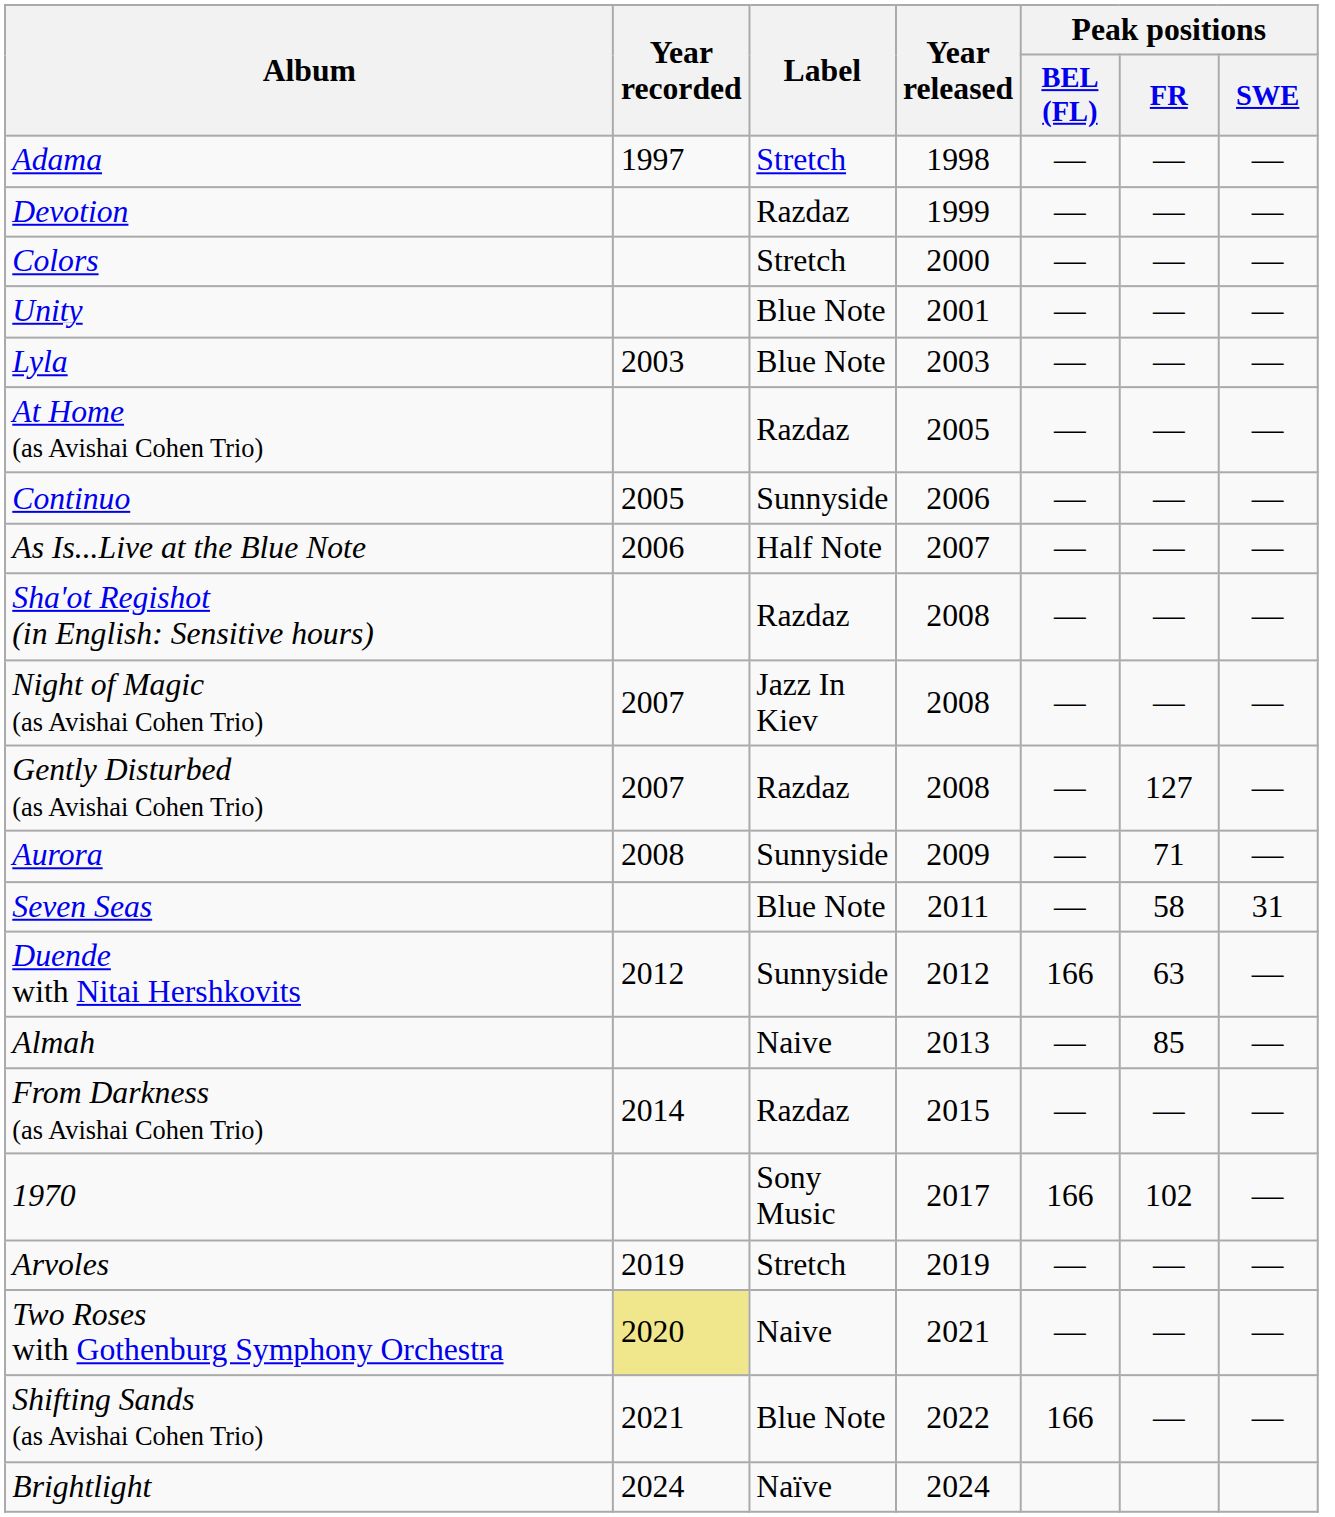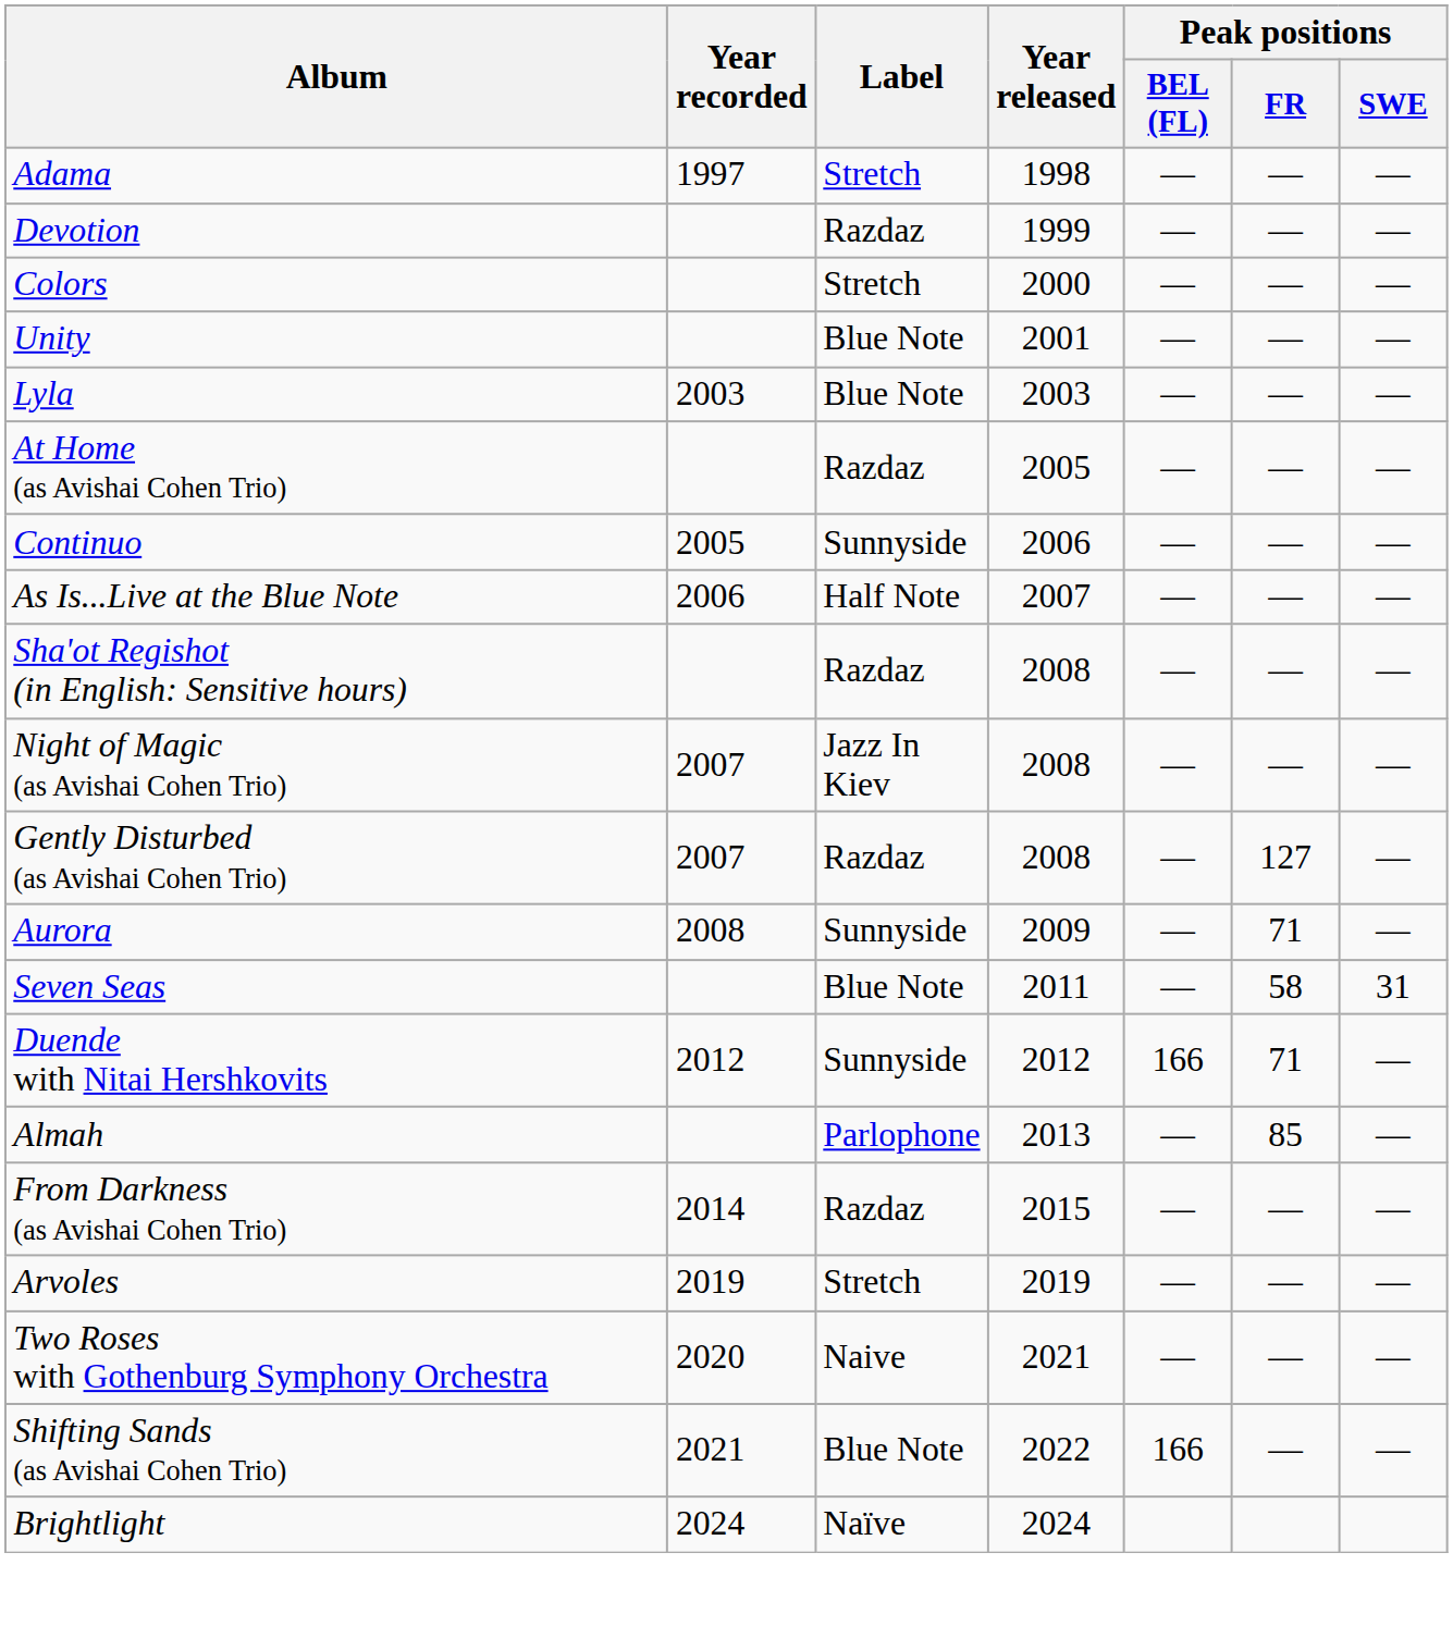 <table class="wikitable">
 <tr>
 <th rowspan="2" style="text-align:center; width:300px;">Album</th>
 <th rowspan="2" style="text-align:center; width:10px;">Year <br>recorded</th>
 <th rowspan="2" style="text-align:center; width:15px;">Label</th>
 <th rowspan="2" style="text-align:center; width:10px;">Year <br>released</th>
 <th colspan="3" style="text-align:center; width:20px;">Peak positions</th>
 </tr>
 <tr>
 <th scope="col" style="width:3em;font-size:90%;"><a href='#'>BEL<br>(FL)</a><br></th>
 <th scope="col" style="width:3em;font-size:90%;"><a href='#'>FR</a><br></th>
 <th scope="col" style="width:3em;font-size:90%;"><a href='#'>SWE</a><br></th>
 </tr>
 <tr>
 <td><a href='#'><em>Adama</em></a></td>
 <td>1997</td>
 <td><a href='#'>Stretch</a></td>
 <td style="text-align:center;">1998</td>
 <td style="text-align:center;">—</td>
 <td style="text-align:center;">—</td>
 <td style="text-align:center;">—</td>
 </tr>
 <tr>
 <td><a href='#'><em>Devotion</em></a></td>
 <td></td>
 <td>Razdaz</td>
 <td style="text-align:center;">1999</td>
 <td style="text-align:center;">—</td>
 <td style="text-align:center;">—</td>
 <td style="text-align:center;">—</td>
 </tr>
 <tr>
 <td><a href='#'><em>Colors</em></a></td>
 <td></td>
 <td>Stretch</td>
 <td style="text-align:center;">2000</td>
 <td style="text-align:center;">—</td>
 <td style="text-align:center;">—</td>
 <td style="text-align:center;">—</td>
 </tr>
 <tr>
 <td><a href='#'><em>Unity</em></a></td>
 <td></td>
 <td>Blue Note</td>
 <td style="text-align:center;">2001</td>
 <td style="text-align:center;">—</td>
 <td style="text-align:center;">—</td>
 <td style="text-align:center;">—</td>
 </tr>
 <tr>
 <td><a href='#'><em>Lyla</em></a></td>
 <td>2003</td>
 <td>Blue Note</td>
 <td style="text-align:center;">2003</td>
 <td style="text-align:center;">—</td>
 <td style="text-align:center;">—</td>
 <td style="text-align:center;">—</td>
 </tr>
 <tr>
 <td><a href='#'><em>At Home</em></a><br><small>(as Avishai Cohen Trio)</small></td>
 <td></td>
 <td>Razdaz</td>
 <td style="text-align:center;">2005</td>
 <td style="text-align:center;">—</td>
 <td style="text-align:center;">—</td>
 <td style="text-align:center;">—</td>
 </tr>
 <tr>
 <td><a href='#'><em>Continuo</em></a></td>
 <td>2005</td>
 <td>Sunnyside</td>
 <td style="text-align:center;">2006</td>
 <td style="text-align:center;">—</td>
 <td style="text-align:center;">—</td>
 <td style="text-align:center;">—</td>
 </tr>
 <tr>
 <td><em>As Is...Live at the Blue Note</em></td>
 <td>2006</td>
 <td>Half Note</td>
 <td style="text-align:center;">2007</td>
 <td style="text-align:center;">—</td>
 <td style="text-align:center;">—</td>
 <td style="text-align:center;">—</td>
 </tr>
 <tr>
 <td><em><a href='#'>Sha'ot Regishot</a></em><br><em>(in English: Sensitive hours)</em></td>
 <td></td>
 <td>Razdaz</td>
 <td style="text-align:center;">2008</td>
 <td style="text-align:center;">—</td>
 <td style="text-align:center;">—</td>
 <td style="text-align:center;">—</td>
 </tr>
 <tr>
 <td><em>Night of Magic</em><br><small>(as Avishai Cohen Trio)</small></td>
 <td>2007</td>
 <td>Jazz In Kiev</td>
 <td style="text-align:center;">2008</td>
 <td style="text-align:center;">—</td>
 <td style="text-align:center;">—</td>
 <td style="text-align:center;">—</td>
 </tr>
 <tr>
 <td><em>Gently Disturbed</em><br><small>(as Avishai Cohen Trio)</small></td>
 <td>2007</td>
 <td>Razdaz</td>
 <td style="text-align:center;">2008</td>
 <td style="text-align:center;">—</td>
 <td style="text-align:center;">127</td>
 <td style="text-align:center;">—</td>
 </tr>
 <tr>
 <td><em><a href='#'>Aurora</a></em></td>
 <td>2008</td>
 <td>Sunnyside</td>
 <td style="text-align:center;">2009</td>
 <td style="text-align:center;">—</td>
 <td style="text-align:center;">71</td>
 <td style="text-align:center;">—</td>
 </tr>
 <tr>
 <td><em><a href='#'>Seven Seas</a></em></td>
 <td></td>
 <td>Blue Note</td>
 <td style="text-align:center;">2011</td>
 <td style="text-align:center;">—</td>
 <td style="text-align:center;">58</td>
 <td style="text-align:center;">31</td>
 </tr>
 <tr>
 <td><em><a href='#'>Duende</a></em><br>with <a href='#'>Nitai Hershkovits</a></td>
 <td>2012</td>
 <td>Sunnyside</td>
 <td style="text-align:center;">2012</td>
 <td style="text-align:center;">166</td>
-<td style="text-align:center;">63</td>
+<td style="text-align:center;">71</td>
 <td style="text-align:center;">—</td>
 </tr>
 <tr>
 <td><em>Almah</em></td>
 <td></td>
-<td>Naive</td>
+<td><a href='#'>Parlophone</a></td>
 <td style="text-align:center;">2013</td>
 <td style="text-align:center;">—</td>
 <td style="text-align:center;">85</td>
 <td style="text-align:center;">—</td>
 </tr>
 <tr>
 <td><em>From Darkness</em><br><small>(as Avishai Cohen Trio)</small></td>
 <td>2014</td>
 <td>Razdaz</td>
 <td style="text-align:center;">2015</td>
 <td style="text-align:center;">—</td>
 <td style="text-align:center;">—</td>
 <td style="text-align:center;">—</td>
 </tr>
 <tr>
-<td><em>1970</em></td>
-<td></td>
-<td>Sony Music</td>
-<td style="text-align:center;">2017</td>
-<td style="text-align:center;">166</td>
-<td style="text-align:center;">102</td>
-<td style="text-align:center;">—</td>
-</tr>
-<tr>
 <td><em>Arvoles</em></td>
 <td>2019</td>
 <td>Stretch</td>
 <td style="text-align:center;">2019</td>
 <td style="text-align:center;">—</td>
 <td style="text-align:center;">—</td>
 <td style="text-align:center;">—</td>
 </tr>
 <tr>
 <td><em>Two Roses</em><br>with <a href='#'>Gothenburg Symphony Orchestra</a></td>
-<td style="background: khaki;">2020</td>
+<td>2020</td>
 <td>Naive</td>
 <td style="text-align:center;">2021</td>
 <td style="text-align:center;">—</td>
 <td style="text-align:center;">—</td>
 <td style="text-align:center;">—</td>
 </tr>
 <tr>
 <td><em>Shifting Sands</em><br><small>(as Avishai Cohen Trio)</small></td>
 <td>2021</td>
 <td>Blue Note</td>
 <td style="text-align:center;">2022</td>
 <td style="text-align:center;">166</td>
 <td style="text-align:center;">—</td>
 <td style="text-align:center;">—</td>
 </tr>
 <tr>
 <td><em>Brightlight</em></td>
 <td>2024</td>
 <td>Naïve</td>
 <td style="text-align:center;">2024</td>
 <td style="text-align:center;"></td>
 <td style="text-align:center;"></td>
 <td style="text-align:center;"></td>
 </tr>
 </table>
